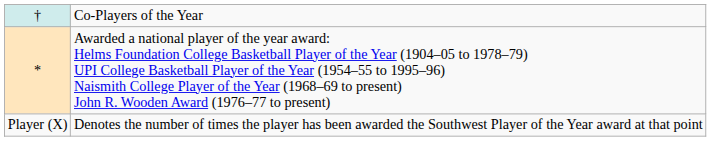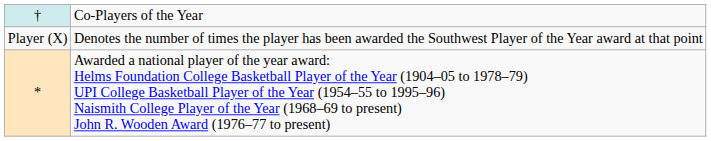 <table class="wikitable">
 <tr>
 <td style="background-color:#CFECEC;" align="center">†</td>
 <td>Co-Players of the Year</td>
 </tr>
 <tr>
+<td>Player (X)</td>
+<td>Denotes the number of times the player has been awarded the Southwest Player of the Year award at that point</td>
+</tr>
+<tr>
 <td style="background-color:#FFE6BD;" align="center">*</td>
 <td>Awarded a national player of the year award: <br><a href='#'>Helms Foundation College Basketball Player of the Year</a> (1904–05 to 1978–79)<br> <a href='#'>UPI College Basketball Player of the Year</a> (1954–55 to 1995–96)<br> <a href='#'>Naismith College Player of the Year</a> (1968–69 to present)<br> <a href='#'>John R. Wooden Award</a> (1976–77 to present)</td>
 </tr>
-<tr>
-<td>Player (X)</td>
-<td>Denotes the number of times the player has been awarded the Southwest Player of the Year award at that point</td>
-</tr>
 </table>
